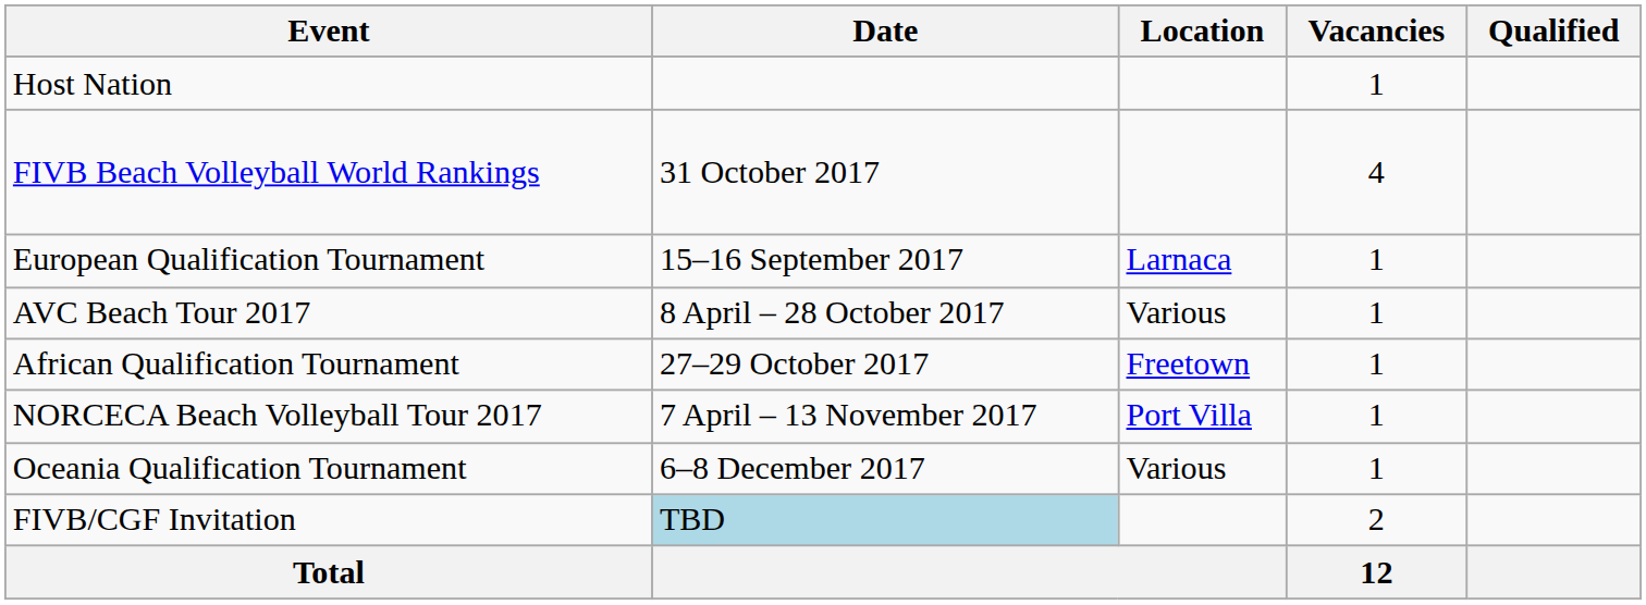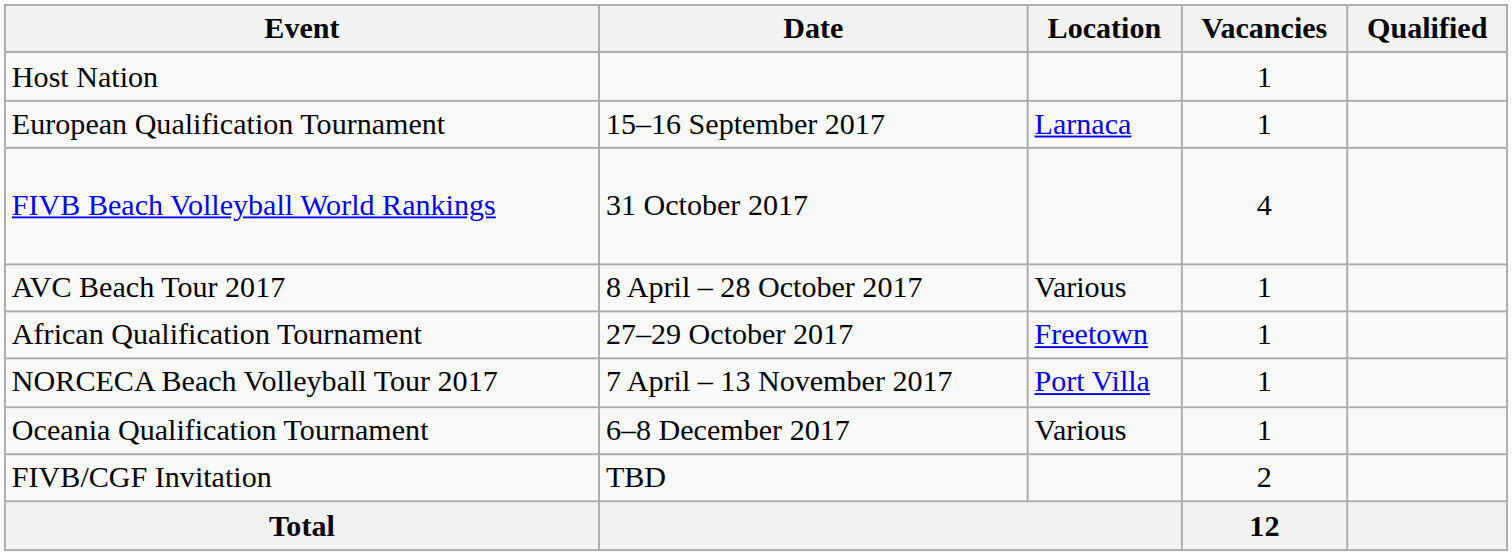 <table class="wikitable" width=800>
 <tr>
 <th>Event</th>
 <th>Date</th>
 <th>Location</th>
 <th>Vacancies</th>
 <th>Qualified</th>
 </tr>
 <tr>
 <td>Host Nation</td>
 <td></td>
 <td></td>
 <td align=center>1</td>
 <td></td>
 </tr>
 <tr>
+<td>European Qualification Tournament</td>
+<td>15–16 September 2017</td>
+<td> <a href='#'>Larnaca</a></td>
+<td align=center>1</td>
+<td></td>
+</tr>
+<tr>
 <td><a href='#'>FIVB Beach Volleyball World Rankings</a></td>
 <td>31 October 2017</td>
 <td></td>
 <td align=center>4</td>
 <td><br><br><br></td>
-</tr>
-<tr>
-<td>European Qualification Tournament</td>
-<td>15–16 September 2017</td>
-<td> <a href='#'>Larnaca</a></td>
-<td align=center>1</td>
-<td></td>
 </tr>
 <tr>
 <td>AVC Beach Tour 2017</td>
 <td>8 April – 28 October 2017</td>
 <td>Various</td>
 <td align=center>1</td>
 <td></td>
 </tr>
 <tr>
 <td>African Qualification Tournament</td>
 <td>27–29 October 2017</td>
 <td> <a href='#'>Freetown</a></td>
 <td align=center>1</td>
 <td></td>
 </tr>
 <tr>
 <td>NORCECA Beach Volleyball Tour 2017</td>
 <td>7 April – 13 November 2017</td>
 <td> <a href='#'>Port Villa</a></td>
 <td align=center>1</td>
 <td></td>
 </tr>
 <tr>
 <td>Oceania Qualification Tournament</td>
 <td>6–8 December 2017</td>
 <td>Various</td>
 <td align=center>1</td>
 <td></td>
 </tr>
 <tr>
 <td>FIVB/CGF Invitation</td>
-<td style="background: lightblue;">TBD</td>
+<td>TBD</td>
 <td></td>
 <td align=center>2</td>
 <td><br></td>
 </tr>
 <tr>
 <th>Total</th>
 <th colspan="2"></th>
 <th>12</th>
 <th></th>
 </tr>
 </table>
